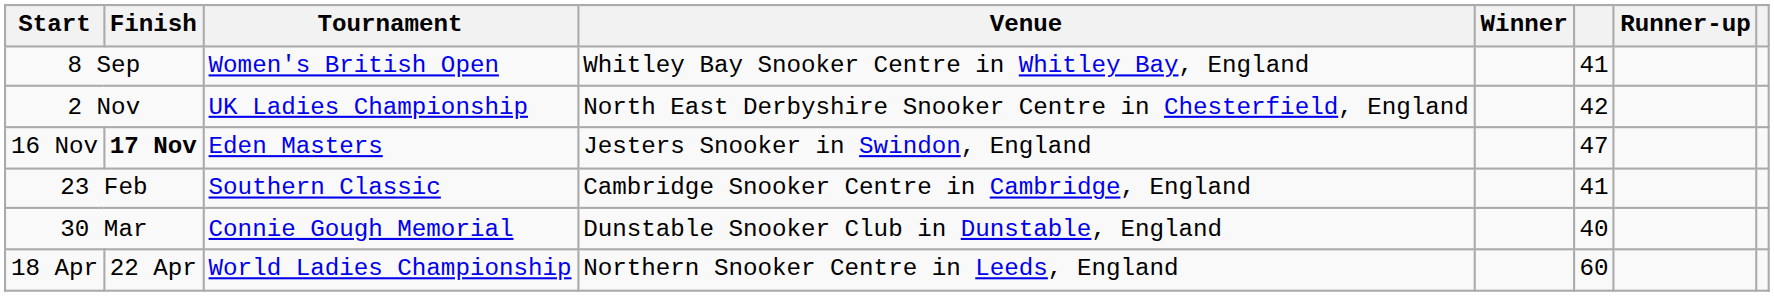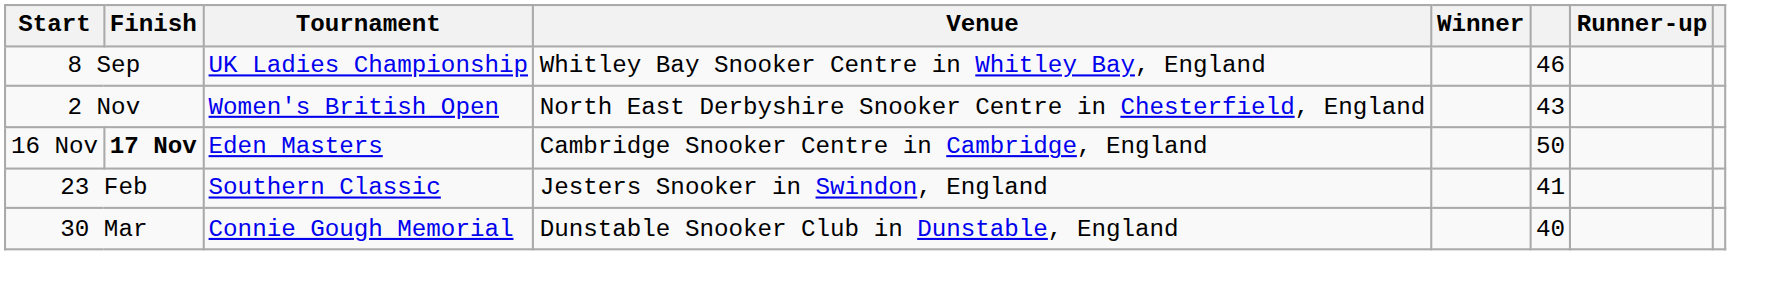 <table class="wikitable" style="font-size: 90%">
 <tr>
 <th>Start</th>
 <th>Finish</th>
 <th>Tournament</th>
 <th>Venue</th>
 <th>Winner</th>
 <th></th>
 <th>Runner-up</th>
 <th></th>
 </tr>
 <tr>
 <td colspan=2 style="text-align:center;">8 Sep</td>
-<td><a href='#'>Women's British Open</a></td>
+<td><a href='#'>UK Ladies Championship</a></td>
 <td>Whitley Bay Snooker Centre in <a href='#'>Whitley Bay</a>, England</td>
 <td></td>
-<td style="text-align:center;">41</td>
+<td style="text-align:center;">46</td>
 <td></td>
 <td style="text-align:center;"></td>
 </tr>
 <tr>
 <td colspan=2 style="text-align:center;">2 Nov</td>
-<td><a href='#'>UK Ladies Championship</a></td>
+<td><a href='#'>Women's British Open</a></td>
 <td>North East Derbyshire Snooker Centre in <a href='#'>Chesterfield</a>, England</td>
 <td></td>
-<td style="text-align:center;">42</td>
+<td style="text-align:center;">43</td>
 <td></td>
 <td style="text-align:center;"></td>
 </tr>
 <tr>
 <td>16 Nov</td>
 <td><strong>17 Nov</strong></td>
 <td><a href='#'>Eden Masters</a></td>
-<td>Jesters Snooker in <a href='#'>Swindon</a>, England</td>
+<td>Cambridge Snooker Centre in <a href='#'>Cambridge</a>, England</td>
 <td></td>
-<td style="text-align:center;">47</td>
+<td style="text-align:center;">50</td>
 <td></td>
 <td style="text-align:center;"></td>
 </tr>
 <tr>
 <td colspan=2 style="text-align:center;">23 Feb</td>
 <td><a href='#'>Southern Classic</a></td>
-<td>Cambridge Snooker Centre in <a href='#'>Cambridge</a>, England</td>
+<td>Jesters Snooker in <a href='#'>Swindon</a>, England</td>
 <td></td>
 <td style="text-align:center;">41</td>
 <td></td>
 <td style="text-align:center;"></td>
 </tr>
 <tr>
 <td colspan=2 style="text-align:center;">30 Mar</td>
 <td><a href='#'>Connie Gough Memorial</a></td>
 <td>Dunstable Snooker Club in <a href='#'>Dunstable</a>, England</td>
 <td></td>
 <td style="text-align:center;">40</td>
 <td></td>
 <td style="text-align:center;"></td>
 </tr>
-<tr>
-<td>18 Apr</td>
-<td>22 Apr</td>
-<td><a href='#'>World Ladies Championship</a></td>
-<td>Northern Snooker Centre in <a href='#'>Leeds</a>, England</td>
-<td></td>
-<td style="text-align:center;">60</td>
-<td></td>
-<td style="text-align:center;"></td>
-</tr>
 </table>
